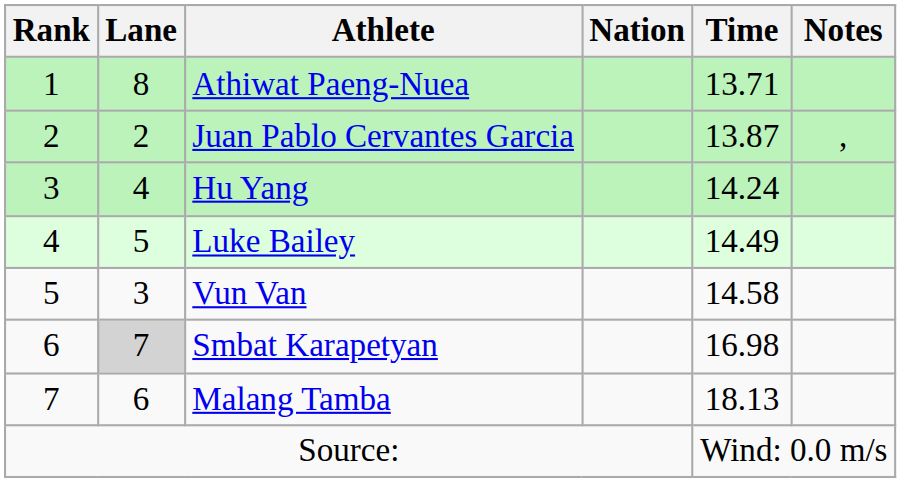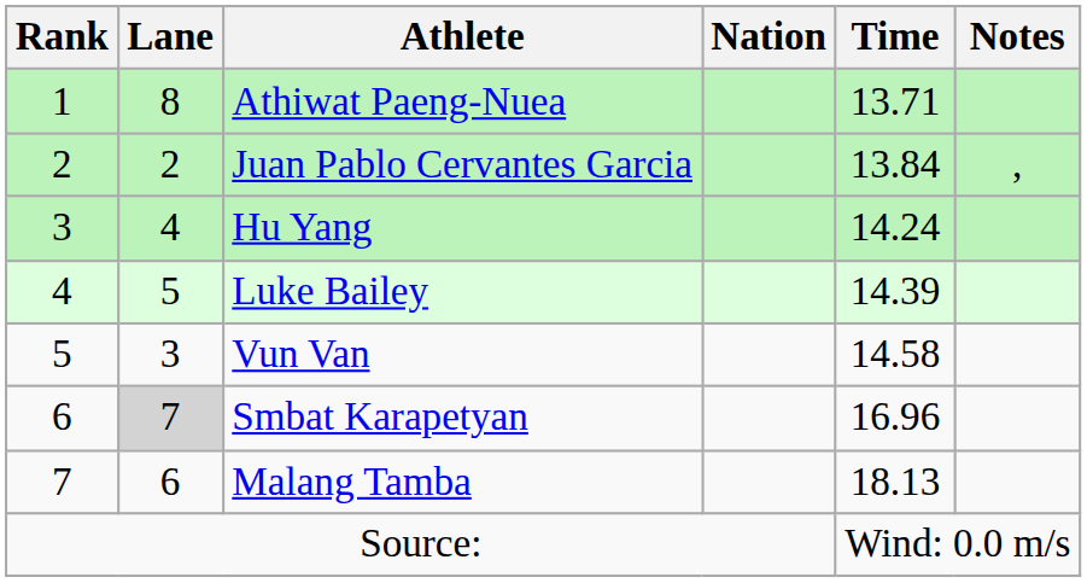 <table class="wikitable sortable" style="text-align:center;">
 <tr>
 <th scope="col">Rank</th>
 <th scope="col">Lane</th>
 <th scope="col">Athlete</th>
 <th scope="col">Nation</th>
 <th scope="col">Time</th>
 <th scope="col">Notes</th>
 </tr>
 <tr bgcolor="#bbf3bb">
 <td>1</td>
 <td>8</td>
 <td align=left><a href='#'>Athiwat Paeng-Nuea</a></td>
 <td align=left></td>
 <td>13.71</td>
 <td></td>
 </tr>
 <tr bgcolor="#bbf3bb">
 <td>2</td>
 <td>2</td>
 <td align=left><a href='#'>Juan Pablo Cervantes Garcia</a></td>
 <td align=left></td>
-<td>13.87</td>
+<td>13.84</td>
 <td>, </td>
 </tr>
 <tr bgcolor="#bbf3bb">
 <td>3</td>
 <td>4</td>
 <td align=left><a href='#'>Hu Yang</a></td>
 <td align=left></td>
 <td>14.24</td>
 <td></td>
 </tr>
 <tr bgcolor=ddffdd>
 <td>4</td>
 <td>5</td>
 <td align=left><a href='#'>Luke Bailey</a></td>
 <td align=left></td>
-<td>14.49</td>
+<td>14.39</td>
 <td></td>
 </tr>
 <tr>
 <td>5</td>
 <td>3</td>
 <td align=left><a href='#'>Vun Van</a></td>
 <td align=left></td>
 <td>14.58</td>
 <td></td>
 </tr>
 <tr>
 <td>6</td>
 <td style="background: lightgrey;">7</td>
 <td align=left><a href='#'>Smbat Karapetyan</a></td>
 <td align=left></td>
-<td>16.98</td>
+<td>16.96</td>
 <td></td>
 </tr>
 <tr>
 <td>7</td>
 <td>6</td>
 <td align=left><a href='#'>Malang Tamba</a></td>
 <td align=left></td>
 <td>18.13</td>
 <td></td>
 </tr>
 <tr class="sortbottom">
 <td colspan=4>Source:</td>
 <td colspan="2" style="text-align:left;">Wind: 0.0 m/s</td>
 </tr>
 </table>
